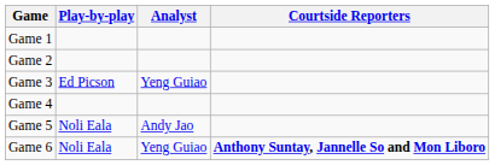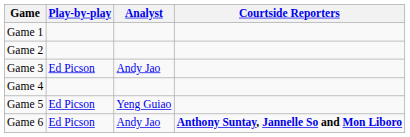 <table class=wikitable>
 <tr>
 <th>Game</th>
 <th><a href='#'>Play-by-play</a></th>
 <th><a href='#'>Analyst</a></th>
 <th><a href='#'>Courtside Reporters</a></th>
 </tr>
 <tr>
 <td>Game 1</td>
 <td></td>
 <td></td>
 <td></td>
 </tr>
 <tr>
 <td>Game 2</td>
 <td></td>
 <td></td>
 <td></td>
 </tr>
 <tr>
 <td>Game 3</td>
 <td><a href='#'>Ed Picson</a></td>
-<td><a href='#'>Yeng Guiao</a></td>
+<td><a href='#'>Andy Jao</a></td>
 <td></td>
 </tr>
 <tr>
 <td>Game 4</td>
 <td></td>
 <td></td>
 <td></td>
 </tr>
 <tr>
 <td>Game 5</td>
-<td><a href='#'>Noli Eala</a></td>
-<td><a href='#'>Andy Jao</a></td>
+<td><a href='#'>Ed Picson</a></td>
+<td><a href='#'>Yeng Guiao</a></td>
 <td></td>
 </tr>
 <tr>
 <td>Game 6</td>
-<td><a href='#'>Noli Eala</a></td>
-<td><a href='#'>Yeng Guiao</a></td>
+<td><a href='#'>Ed Picson</a></td>
+<td><a href='#'>Andy Jao</a></td>
 <td><strong><a href='#'>Anthony Suntay</a>, <a href='#'>Jannelle So</a> and <a href='#'>Mon Liboro</a></strong></td>
 </tr>
 </table>
